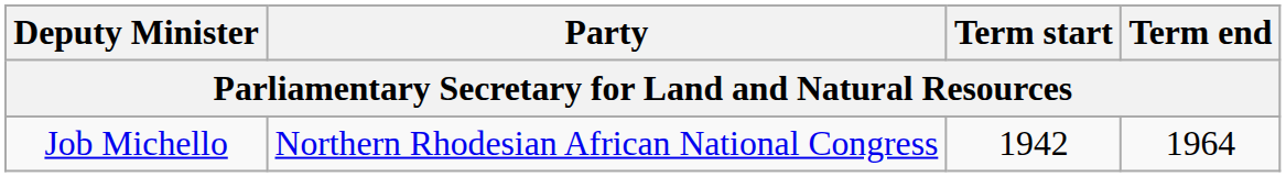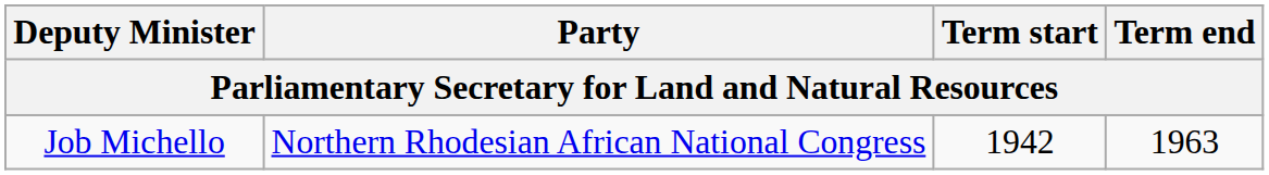 <table class=wikitable style=text-align:center>
 <tr>
 <th>Deputy Minister</th>
 <th>Party</th>
 <th>Term start</th>
 <th>Term end</th>
 </tr>
 <tr>
 <th colspan=4>Parliamentary Secretary for Land and Natural Resources</th>
 </tr>
 <tr>
 <td><a href='#'>Job Michello</a></td>
 <td><a href='#'>Northern Rhodesian African National Congress</a></td>
 <td>1942</td>
-<td>1964</td>
+<td>1963</td>
 </tr>
 </table>
